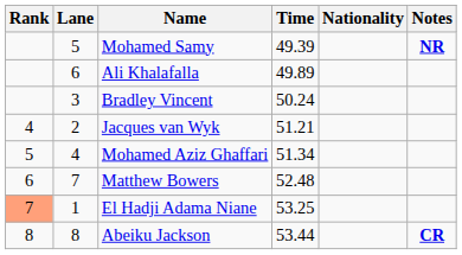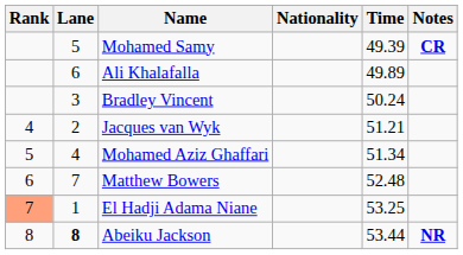 <table class="wikitable sortable" style="text-align:center">
 <tr>
 <th>Rank</th>
 <th>Lane</th>
 <th>Name</th>
+<th>Nationality</th>
 <th>Time</th>
-<th>Nationality</th>
 <th>Notes</th>
 </tr>
 <tr>
 <td></td>
 <td>5</td>
 <td align=left><a href='#'>Mohamed Samy</a></td>
+<td align=left></td>
 <td>49.39</td>
-<td align=left></td>
-<td><strong><a href='#'>NR</a></strong></td>
+<td><strong><a href='#'>CR</a></strong></td>
 </tr>
 <tr>
 <td></td>
 <td>6</td>
 <td align=left><a href='#'>Ali Khalafalla</a></td>
+<td align=left></td>
 <td>49.89</td>
-<td align=left></td>
 <td></td>
 </tr>
 <tr>
 <td></td>
 <td>3</td>
 <td align=left><a href='#'>Bradley Vincent</a></td>
+<td align=left></td>
 <td>50.24</td>
-<td align=left></td>
 <td></td>
 </tr>
 <tr>
 <td>4</td>
 <td>2</td>
 <td align=left><a href='#'>Jacques van Wyk</a></td>
+<td align=left></td>
 <td>51.21</td>
-<td align=left></td>
 <td></td>
 </tr>
 <tr>
 <td>5</td>
 <td>4</td>
 <td align=left><a href='#'>Mohamed Aziz Ghaffari</a></td>
+<td align=left></td>
 <td>51.34</td>
-<td align=left></td>
 <td></td>
 </tr>
 <tr>
 <td>6</td>
 <td>7</td>
 <td align=left><a href='#'>Matthew Bowers</a></td>
+<td align=left></td>
 <td>52.48</td>
-<td align=left></td>
 <td></td>
 </tr>
 <tr>
 <td style="background: lightsalmon;">7</td>
 <td>1</td>
 <td align=left><a href='#'>El Hadji Adama Niane</a></td>
+<td align=left></td>
 <td>53.25</td>
-<td align=left></td>
 <td></td>
 </tr>
 <tr>
 <td>8</td>
-<td>8</td>
+<td><strong>8</strong></td>
 <td align=left><a href='#'>Abeiku Jackson</a></td>
+<td align=left></td>
 <td>53.44</td>
-<td align=left></td>
-<td><strong><a href='#'>CR</a></strong></td>
+<td><strong><a href='#'>NR</a></strong></td>
 </tr>
 </table>
